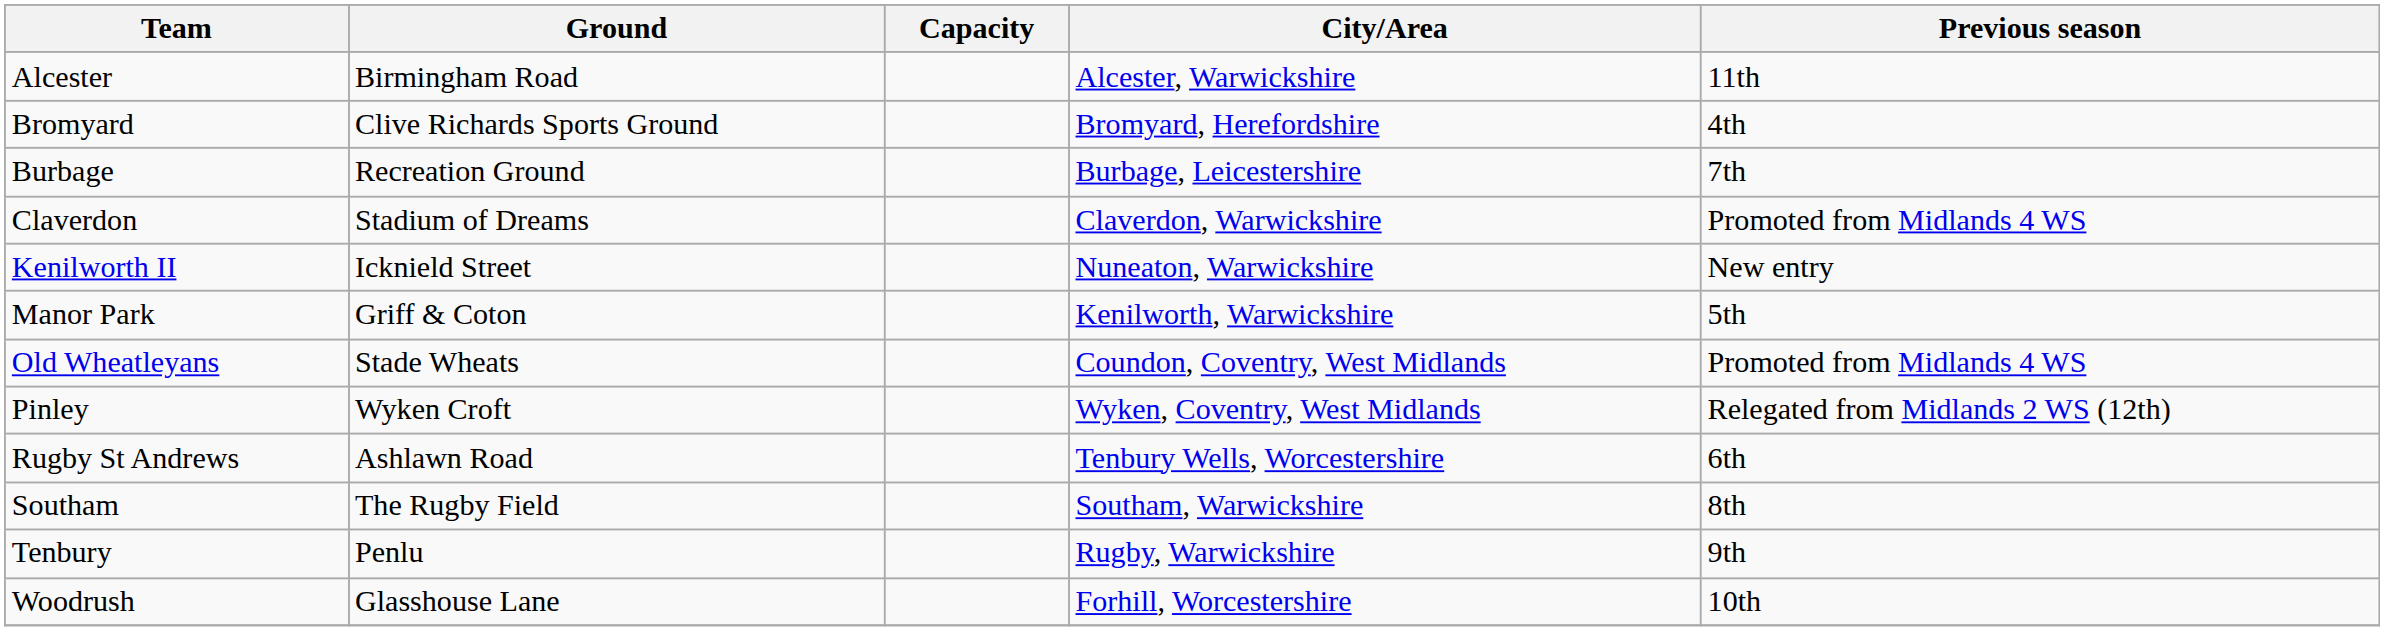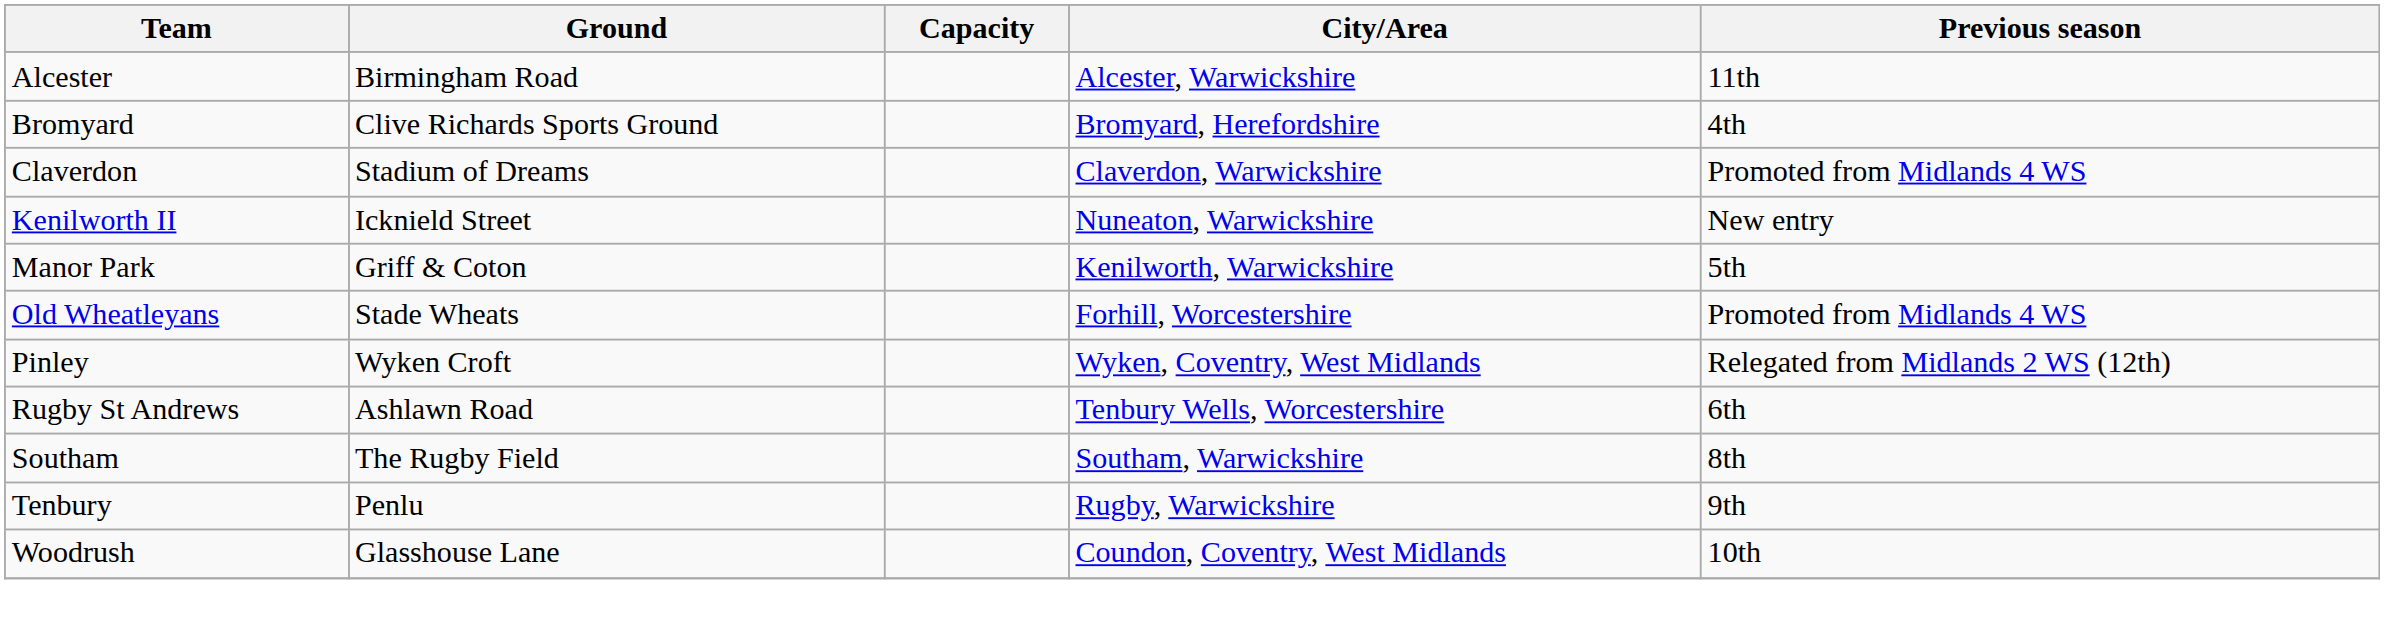 <table class="wikitable sortable" width=100%>
 <tr>
 <th>Team</th>
 <th>Ground</th>
 <th>Capacity</th>
 <th>City/Area</th>
 <th>Previous season</th>
 </tr>
 <tr>
 <td>Alcester</td>
 <td>Birmingham Road</td>
 <td></td>
 <td><a href='#'>Alcester</a>, <a href='#'>Warwickshire</a></td>
 <td>11th</td>
 </tr>
 <tr>
 <td>Bromyard</td>
 <td>Clive Richards Sports Ground</td>
 <td></td>
 <td><a href='#'>Bromyard</a>, <a href='#'>Herefordshire</a></td>
 <td>4th</td>
-</tr>
-<tr>
-<td>Burbage</td>
-<td>Recreation Ground</td>
-<td></td>
-<td><a href='#'>Burbage</a>, <a href='#'>Leicestershire</a></td>
-<td>7th</td>
 </tr>
 <tr>
 <td>Claverdon</td>
 <td>Stadium of Dreams</td>
 <td></td>
 <td><a href='#'>Claverdon</a>, <a href='#'>Warwickshire</a></td>
 <td>Promoted from <a href='#'>Midlands 4 WS</a></td>
 </tr>
 <tr>
 <td><a href='#'>Kenilworth II</a></td>
 <td>Icknield Street</td>
 <td></td>
 <td><a href='#'>Nuneaton</a>, <a href='#'>Warwickshire</a></td>
 <td>New entry</td>
 </tr>
 <tr>
 <td>Manor Park</td>
 <td>Griff & Coton</td>
 <td></td>
 <td><a href='#'>Kenilworth</a>, <a href='#'>Warwickshire</a></td>
 <td>5th</td>
 </tr>
 <tr>
 <td><a href='#'>Old Wheatleyans</a></td>
 <td>Stade Wheats</td>
 <td></td>
-<td><a href='#'>Coundon</a>, <a href='#'>Coventry</a>, <a href='#'>West Midlands</a></td>
+<td><a href='#'>Forhill</a>, <a href='#'>Worcestershire</a></td>
 <td>Promoted from <a href='#'>Midlands 4 WS</a></td>
 </tr>
 <tr>
 <td>Pinley</td>
 <td>Wyken Croft</td>
 <td></td>
 <td><a href='#'>Wyken</a>, <a href='#'>Coventry</a>, <a href='#'>West Midlands</a></td>
 <td>Relegated from <a href='#'>Midlands 2 WS</a> (12th)</td>
 </tr>
 <tr>
 <td>Rugby St Andrews</td>
 <td>Ashlawn Road</td>
 <td></td>
 <td><a href='#'>Tenbury Wells</a>, <a href='#'>Worcestershire</a></td>
 <td>6th</td>
 </tr>
 <tr>
 <td>Southam</td>
 <td>The Rugby Field</td>
 <td></td>
 <td><a href='#'>Southam</a>, <a href='#'>Warwickshire</a></td>
 <td>8th</td>
 </tr>
 <tr>
 <td>Tenbury</td>
 <td>Penlu</td>
 <td></td>
 <td><a href='#'>Rugby</a>, <a href='#'>Warwickshire</a></td>
 <td>9th</td>
 </tr>
 <tr>
 <td>Woodrush</td>
 <td>Glasshouse Lane</td>
 <td></td>
-<td><a href='#'>Forhill</a>, <a href='#'>Worcestershire</a></td>
+<td><a href='#'>Coundon</a>, <a href='#'>Coventry</a>, <a href='#'>West Midlands</a></td>
 <td>10th</td>
 </tr>
 <tr>
 </tr>
 </table>
